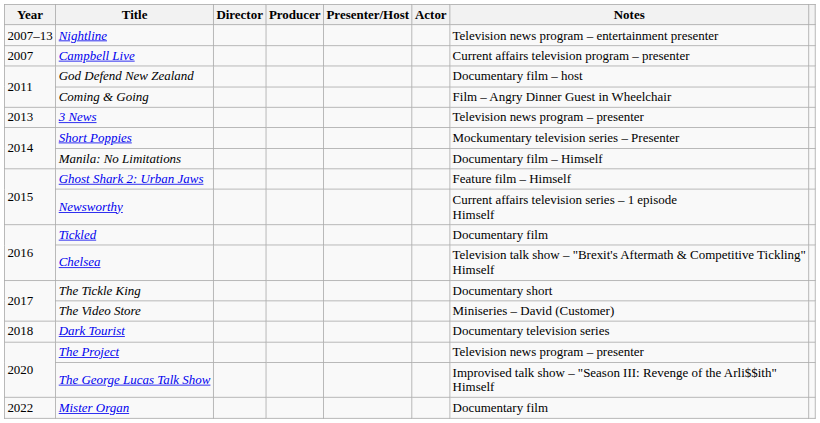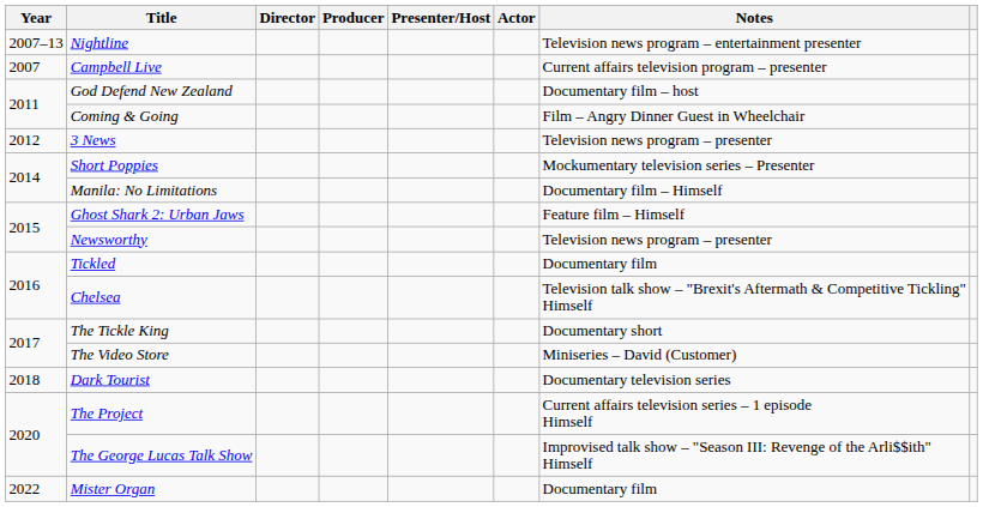 <table class="wikitable sortable plainrowheaders">
 <tr style="background:#CCCCCC; text-align:center;">
 <th scope="col">Year</th>
 <th scope="col">Title</th>
 <th scope="col">Director</th>
 <th scope="col">Producer</th>
 <th scope="col">Presenter/Host</th>
 <th scope="col">Actor</th>
 <th scope="col">Notes</th>
 <th scope="col" class="unsortable"></th>
 </tr>
 <tr>
 <td>2007–13</td>
 <td><em><a href='#'>Nightline</a></em></td>
 <td></td>
 <td></td>
 <td></td>
 <td></td>
 <td>Television news program – entertainment presenter</td>
 <td style="text-align: center;"></td>
 </tr>
 <tr>
 <td>2007</td>
 <td><em><a href='#'>Campbell Live</a></em></td>
 <td></td>
 <td></td>
 <td></td>
 <td></td>
 <td>Current affairs television program – presenter</td>
 <td style="text-align: center;"></td>
 </tr>
 <tr>
 <td rowspan="2">2011</td>
 <td><em>God Defend New Zealand</em></td>
 <td></td>
 <td></td>
 <td></td>
 <td></td>
 <td>Documentary film – host</td>
 <td style="text-align: center;"></td>
 </tr>
 <tr>
 <td><em>Coming & Going</em></td>
 <td></td>
 <td></td>
 <td></td>
 <td></td>
 <td>Film – Angry Dinner Guest in Wheelchair</td>
 <td style="text-align: center;"></td>
 </tr>
 <tr>
-<td>2013</td>
+<td>2012</td>
 <td><em><a href='#'>3 News</a></em></td>
 <td></td>
 <td></td>
 <td></td>
 <td></td>
 <td>Television news program – presenter</td>
 <td style="text-align: center;"></td>
 </tr>
 <tr>
 <td rowspan="2">2014</td>
 <td><em><a href='#'>Short Poppies</a></em></td>
 <td></td>
 <td></td>
 <td></td>
 <td></td>
 <td>Mockumentary television series – Presenter</td>
 <td style="text-align: center;"></td>
 </tr>
 <tr>
 <td><em>Manila: No Limitations</em></td>
 <td></td>
 <td></td>
 <td></td>
 <td></td>
 <td>Documentary film – Himself</td>
 <td style="text-align: center;"></td>
 </tr>
 <tr>
 <td rowspan="2">2015</td>
 <td><em><a href='#'>Ghost Shark 2: Urban Jaws</a></em></td>
 <td></td>
 <td></td>
 <td></td>
 <td></td>
 <td>Feature film – Himself</td>
 <td style="text-align: center;"></td>
 </tr>
 <tr>
 <td><em><a href='#'>Newsworthy</a></em></td>
 <td></td>
 <td></td>
 <td></td>
 <td></td>
-<td>Current affairs television series – 1 episode<br>Himself</td>
+<td>Television news program – presenter</td>
 <td style="text-align: center;"></td>
 </tr>
 <tr>
 <td rowspan="2">2016</td>
 <td><em><a href='#'>Tickled</a></em></td>
 <td></td>
 <td></td>
 <td></td>
 <td></td>
 <td>Documentary film</td>
 <td style="text-align: center;"></td>
 </tr>
 <tr>
 <td><em><a href='#'>Chelsea</a></em></td>
 <td></td>
 <td></td>
 <td></td>
 <td></td>
 <td>Television talk show – "Brexit's Aftermath & Competitive Tickling"<br>Himself</td>
 <td style="text-align: center;"></td>
 </tr>
 <tr>
 <td rowspan="2">2017</td>
 <td><em>The Tickle King</em></td>
 <td></td>
 <td></td>
 <td></td>
 <td></td>
 <td>Documentary short</td>
 <td style="text-align: center;"></td>
 </tr>
 <tr>
 <td><em>The Video Store</em></td>
 <td></td>
 <td></td>
 <td></td>
 <td></td>
 <td>Miniseries – David (Customer)</td>
 <td style="text-align: center;"></td>
 </tr>
 <tr>
 <td>2018</td>
 <td><em><a href='#'>Dark Tourist</a></em></td>
 <td></td>
 <td></td>
 <td></td>
 <td></td>
 <td>Documentary television series</td>
 <td style="text-align: center;"></td>
 </tr>
 <tr>
 <td rowspan="2">2020</td>
 <td><em><a href='#'>The Project</a></em></td>
 <td></td>
 <td></td>
 <td></td>
 <td></td>
-<td>Television news program – presenter</td>
+<td>Current affairs television series – 1 episode<br>Himself</td>
 <td style="text-align: center;"></td>
 </tr>
 <tr>
 <td><em><a href='#'>The George Lucas Talk Show</a></em></td>
 <td></td>
 <td></td>
 <td></td>
 <td></td>
 <td>Improvised talk show – "Season III: Revenge of the Arli$$ith"<br>Himself</td>
 <td style="text-align: center;"></td>
 </tr>
 <tr>
 <td rowspan="1">2022</td>
 <td><em><a href='#'>Mister Organ</a></em></td>
 <td></td>
 <td></td>
 <td></td>
 <td></td>
 <td>Documentary film</td>
 <td style="text-align: center;"></td>
 </tr>
 </table>
